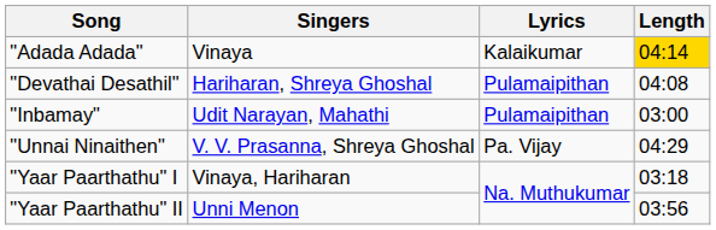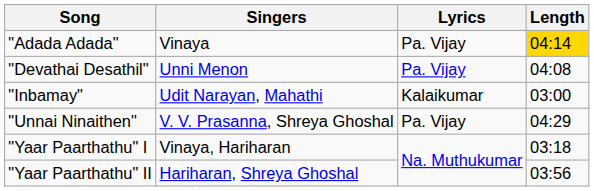 <table class="wikitable" style="font-size:95%;">
 <tr>
 <th>Song</th>
 <th>Singers</th>
 <th>Lyrics</th>
 <th>Length</th>
 </tr>
 <tr>
 <td>"Adada Adada"</td>
 <td>Vinaya</td>
-<td>Kalaikumar</td>
+<td>Pa. Vijay</td>
 <td style="background: gold;">04:14</td>
 </tr>
 <tr>
 <td>"Devathai Desathil"</td>
-<td><a href='#'>Hariharan</a>, <a href='#'>Shreya Ghoshal</a></td>
-<td><a href='#'>Pulamaipithan</a></td>
+<td><a href='#'>Unni Menon</a></td>
+<td><a href='#'>Pa. Vijay</a></td>
 <td>04:08</td>
 </tr>
 <tr>
 <td>"Inbamay"</td>
 <td><a href='#'>Udit Narayan</a>, <a href='#'>Mahathi</a></td>
-<td><a href='#'>Pulamaipithan</a></td>
+<td>Kalaikumar</td>
 <td>03:00</td>
 </tr>
 <tr>
 <td>"Unnai Ninaithen"</td>
 <td><a href='#'>V. V. Prasanna</a>, Shreya Ghoshal</td>
 <td>Pa. Vijay</td>
 <td>04:29</td>
 </tr>
 <tr>
 <td>"Yaar Paarthathu" I</td>
 <td>Vinaya, Hariharan</td>
 <td rowspan=2><a href='#'>Na. Muthukumar</a></td>
 <td>03:18</td>
 </tr>
 <tr>
 <td>"Yaar Paarthathu" II</td>
-<td><a href='#'>Unni Menon</a></td>
+<td><a href='#'>Hariharan</a>, <a href='#'>Shreya Ghoshal</a></td>
 <td>03:56</td>
 </tr>
 </table>
